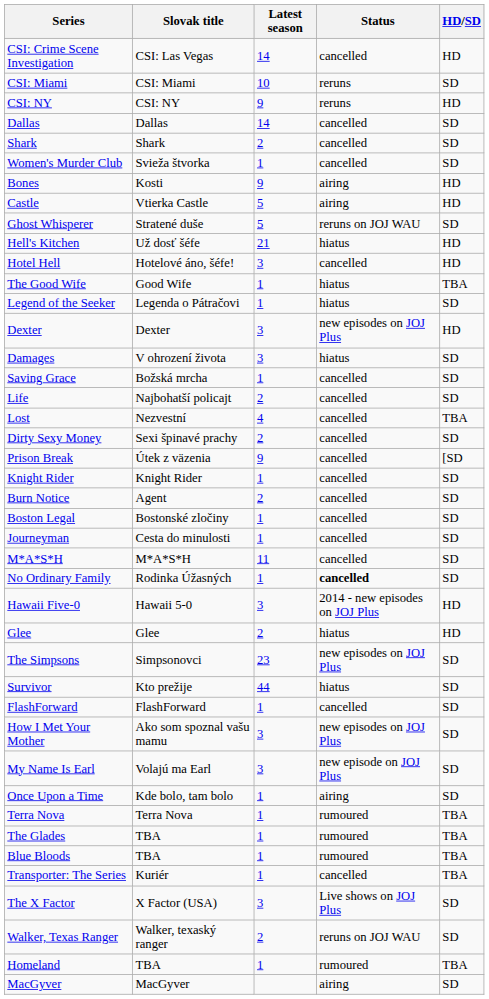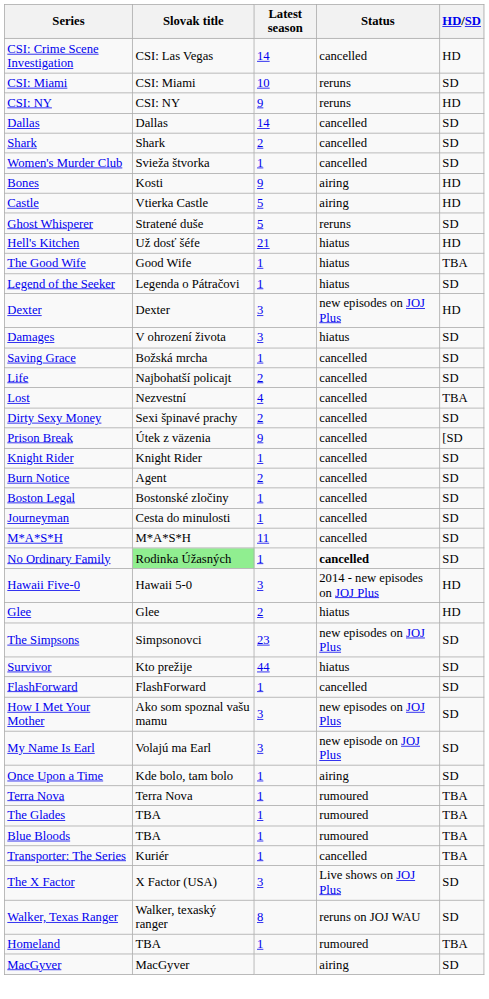 <table class="wikitable">
 <tr style="background:#e0e0e0;">
 <th>Series</th>
 <th>Slovak title</th>
 <th>Latest season</th>
 <th>Status</th>
 <th><a href='#'>HD</a>/<a href='#'>SD</a></th>
 </tr>
 <tr>
 <td><a href='#'>CSI: Crime Scene Investigation</a></td>
 <td>CSI: Las Vegas</td>
 <td><a href='#'>14</a></td>
 <td>cancelled</td>
 <td>HD</td>
 </tr>
 <tr>
 <td><a href='#'>CSI: Miami</a></td>
 <td>CSI: Miami</td>
 <td><a href='#'>10</a></td>
 <td>reruns</td>
 <td>SD</td>
 </tr>
 <tr>
 <td><a href='#'>CSI: NY</a></td>
 <td>CSI: NY</td>
 <td><a href='#'>9</a></td>
 <td>reruns</td>
 <td>HD</td>
 </tr>
 <tr>
 <td><a href='#'>Dallas</a></td>
 <td>Dallas</td>
 <td><a href='#'>14</a></td>
 <td>cancelled</td>
 <td>SD</td>
 </tr>
 <tr>
 <td><a href='#'>Shark</a></td>
 <td>Shark</td>
 <td><a href='#'>2</a></td>
 <td>cancelled</td>
 <td>SD</td>
 </tr>
 <tr>
 <td><a href='#'>Women's Murder Club</a></td>
 <td>Svieža štvorka</td>
 <td><a href='#'>1</a></td>
 <td>cancelled</td>
 <td>SD</td>
 </tr>
 <tr>
 <td><a href='#'>Bones</a></td>
 <td>Kosti</td>
 <td><a href='#'>9</a></td>
 <td>airing</td>
 <td>HD</td>
 </tr>
 <tr>
 <td><a href='#'>Castle</a></td>
 <td>Vtierka Castle</td>
 <td><a href='#'>5</a></td>
 <td>airing</td>
 <td>HD</td>
 </tr>
 <tr>
 <td><a href='#'>Ghost Whisperer</a></td>
 <td>Stratené duše</td>
 <td><a href='#'>5</a></td>
-<td>reruns on JOJ WAU</td>
+<td>reruns</td>
 <td>SD</td>
 </tr>
 <tr>
 <td><a href='#'>Hell's Kitchen</a></td>
 <td>Už dosť šéfe</td>
 <td><a href='#'>21</a></td>
 <td>hiatus</td>
-<td>HD</td>
-</tr>
-<tr>
-<td><a href='#'>Hotel Hell</a></td>
-<td>Hotelové áno, šéfe!</td>
-<td><a href='#'>3</a></td>
-<td>cancelled</td>
 <td>HD</td>
 </tr>
 <tr>
 <td><a href='#'>The Good Wife</a></td>
 <td>Good Wife</td>
 <td><a href='#'>1</a></td>
 <td>hiatus</td>
 <td>TBA</td>
 </tr>
 <tr>
 <td><a href='#'>Legend of the Seeker</a></td>
 <td>Legenda o Pátračovi</td>
 <td><a href='#'>1</a></td>
 <td>hiatus</td>
 <td>SD</td>
 </tr>
 <tr>
 <td><a href='#'>Dexter</a></td>
 <td>Dexter</td>
 <td><a href='#'>3</a></td>
 <td>new episodes on <a href='#'>JOJ Plus</a></td>
 <td>HD</td>
 </tr>
 <tr>
 <td><a href='#'>Damages</a></td>
 <td>V ohrození života</td>
 <td><a href='#'>3</a></td>
 <td>hiatus</td>
 <td>SD</td>
 </tr>
 <tr>
 <td><a href='#'>Saving Grace</a></td>
 <td>Božská mrcha</td>
 <td><a href='#'>1</a></td>
 <td>cancelled</td>
 <td>SD</td>
 </tr>
 <tr>
 <td><a href='#'>Life</a></td>
 <td>Najbohatší policajt</td>
 <td><a href='#'>2</a></td>
 <td>cancelled</td>
 <td>SD</td>
 </tr>
 <tr>
 <td><a href='#'>Lost</a></td>
 <td>Nezvestní</td>
 <td><a href='#'>4</a></td>
 <td>cancelled</td>
 <td>TBA</td>
 </tr>
 <tr>
 <td><a href='#'>Dirty Sexy Money</a></td>
 <td>Sexi špinavé prachy</td>
 <td><a href='#'>2</a></td>
 <td>cancelled</td>
 <td>SD</td>
 </tr>
 <tr>
 <td><a href='#'>Prison Break</a></td>
 <td>Útek z väzenia</td>
 <td><a href='#'>9</a></td>
 <td>cancelled</td>
 <td>[SD</td>
 </tr>
 <tr>
 <td><a href='#'>Knight Rider</a></td>
 <td>Knight Rider</td>
 <td><a href='#'>1</a></td>
 <td>cancelled</td>
 <td>SD</td>
 </tr>
 <tr>
 <td><a href='#'>Burn Notice</a></td>
 <td>Agent</td>
 <td><a href='#'>2</a></td>
 <td>cancelled</td>
 <td>SD</td>
 </tr>
 <tr>
 <td><a href='#'>Boston Legal</a></td>
 <td>Bostonské zločiny</td>
 <td><a href='#'>1</a></td>
 <td>cancelled</td>
 <td>SD</td>
 </tr>
 <tr>
 <td><a href='#'>Journeyman</a></td>
 <td>Cesta do minulosti</td>
 <td><a href='#'>1</a></td>
 <td>cancelled</td>
 <td>SD</td>
 </tr>
 <tr>
 <td><a href='#'>M*A*S*H</a></td>
 <td>M*A*S*H</td>
 <td><a href='#'>11</a></td>
 <td>cancelled</td>
 <td>SD</td>
 </tr>
 <tr>
 <td><a href='#'>No Ordinary Family</a></td>
-<td>Rodinka Úžasných</td>
+<td style="background: lightgreen;">Rodinka Úžasných</td>
 <td><a href='#'>1</a></td>
 <td><strong>cancelled</strong></td>
 <td>SD</td>
 </tr>
 <tr>
 <td><a href='#'>Hawaii Five-0</a></td>
 <td>Hawaii 5-0</td>
 <td><a href='#'>3</a></td>
 <td>2014 - new episodes on <a href='#'>JOJ Plus</a></td>
 <td>HD</td>
 </tr>
 <tr>
 <td><a href='#'>Glee</a></td>
 <td>Glee</td>
 <td><a href='#'>2</a></td>
 <td>hiatus</td>
 <td>HD</td>
 </tr>
 <tr>
 <td><a href='#'>The Simpsons</a></td>
 <td>Simpsonovci</td>
 <td><a href='#'>23</a></td>
 <td>new episodes on <a href='#'>JOJ Plus</a></td>
 <td>SD</td>
 </tr>
 <tr>
 <td><a href='#'>Survivor</a></td>
 <td>Kto prežije</td>
 <td><a href='#'>44</a></td>
 <td>hiatus</td>
 <td>SD</td>
 </tr>
 <tr>
 <td><a href='#'>FlashForward</a></td>
 <td>FlashForward</td>
 <td><a href='#'>1</a></td>
 <td>cancelled</td>
 <td>SD</td>
 </tr>
 <tr>
 <td><a href='#'>How I Met Your Mother</a></td>
 <td>Ako som spoznal vašu mamu</td>
 <td><a href='#'>3</a></td>
 <td>new episodes on <a href='#'>JOJ Plus</a></td>
 <td>SD</td>
 </tr>
 <tr>
 <td><a href='#'>My Name Is Earl</a></td>
 <td>Volajú ma Earl</td>
 <td><a href='#'>3</a></td>
 <td>new episode on <a href='#'>JOJ Plus</a></td>
 <td>SD</td>
 </tr>
 <tr>
 <td><a href='#'>Once Upon a Time</a></td>
 <td>Kde bolo, tam bolo</td>
 <td><a href='#'>1</a></td>
 <td>airing</td>
 <td>SD</td>
 </tr>
 <tr>
 <td><a href='#'>Terra Nova</a></td>
 <td>Terra Nova</td>
 <td><a href='#'>1</a></td>
 <td>rumoured</td>
 <td>TBA</td>
 </tr>
 <tr>
 <td><a href='#'>The Glades</a></td>
 <td>TBA</td>
 <td><a href='#'>1</a></td>
 <td>rumoured</td>
 <td>TBA</td>
 </tr>
 <tr>
 <td><a href='#'>Blue Bloods</a></td>
 <td>TBA</td>
 <td><a href='#'>1</a></td>
 <td>rumoured</td>
 <td>TBA</td>
 </tr>
 <tr>
 <td><a href='#'>Transporter: The Series</a></td>
 <td>Kuriér</td>
 <td><a href='#'>1</a></td>
 <td>cancelled</td>
 <td>TBA</td>
 </tr>
 <tr>
 <td><a href='#'>The X Factor</a></td>
 <td>X Factor (USA)</td>
 <td><a href='#'>3</a></td>
 <td>Live shows on <a href='#'>JOJ Plus</a></td>
 <td>SD</td>
 </tr>
 <tr>
 <td><a href='#'>Walker, Texas Ranger</a></td>
 <td>Walker, texaský ranger</td>
-<td><a href='#'>2</a></td>
+<td><a href='#'>8</a></td>
 <td>reruns on JOJ WAU</td>
 <td>SD</td>
 </tr>
 <tr>
 <td><a href='#'>Homeland</a></td>
 <td>TBA</td>
 <td><a href='#'>1</a></td>
 <td>rumoured</td>
 <td>TBA</td>
 </tr>
 <tr>
 <td><a href='#'>MacGyver</a></td>
 <td>MacGyver</td>
 <td></td>
 <td>airing</td>
 <td>SD</td>
 </tr>
 </table>
